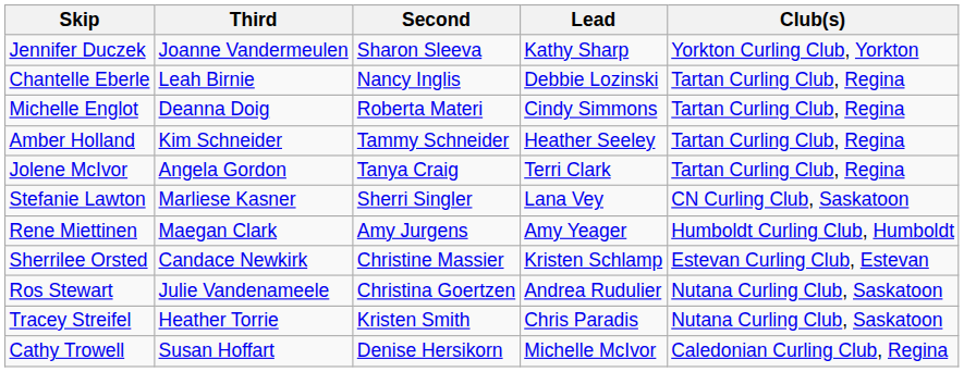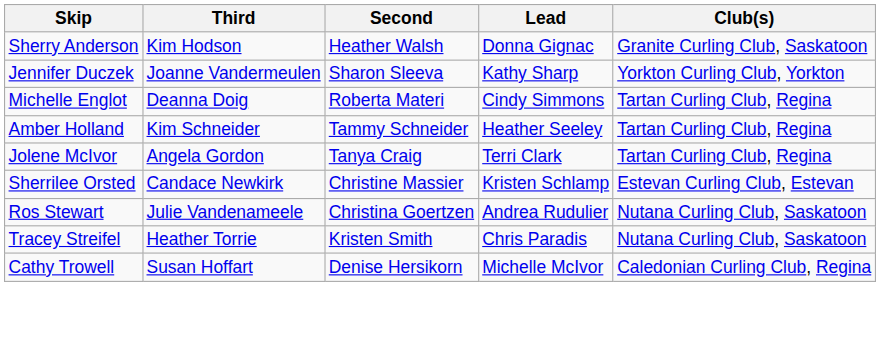 <table class="wikitable" border="1">
 <tr>
 <th>Skip</th>
 <th>Third</th>
 <th>Second</th>
 <th>Lead</th>
 <th>Club(s)</th>
 </tr>
 <tr>
+<td><a href='#'>Sherry Anderson</a></td>
+<td><a href='#'>Kim Hodson</a></td>
+<td><a href='#'>Heather Walsh</a></td>
+<td><a href='#'>Donna Gignac</a></td>
+<td><a href='#'>Granite Curling Club</a>, <a href='#'>Saskatoon</a></td>
+</tr>
+<tr>
 <td><a href='#'>Jennifer Duczek</a></td>
 <td><a href='#'>Joanne Vandermeulen</a></td>
 <td><a href='#'>Sharon Sleeva</a></td>
 <td><a href='#'>Kathy Sharp</a></td>
 <td><a href='#'>Yorkton Curling Club</a>, <a href='#'>Yorkton</a></td>
-</tr>
-<tr>
-<td><a href='#'>Chantelle Eberle</a></td>
-<td><a href='#'>Leah Birnie</a></td>
-<td><a href='#'>Nancy Inglis</a></td>
-<td><a href='#'>Debbie Lozinski</a></td>
-<td><a href='#'>Tartan Curling Club</a>, <a href='#'>Regina</a></td>
 </tr>
 <tr>
 <td><a href='#'>Michelle Englot</a></td>
 <td><a href='#'>Deanna Doig</a></td>
 <td><a href='#'>Roberta Materi</a></td>
 <td><a href='#'>Cindy Simmons</a></td>
 <td><a href='#'>Tartan Curling Club</a>, <a href='#'>Regina</a></td>
 </tr>
 <tr>
 <td><a href='#'>Amber Holland</a></td>
 <td><a href='#'>Kim Schneider</a></td>
 <td><a href='#'>Tammy Schneider</a></td>
 <td><a href='#'>Heather Seeley</a></td>
 <td><a href='#'>Tartan Curling Club</a>, <a href='#'>Regina</a></td>
 </tr>
 <tr>
 <td><a href='#'>Jolene McIvor</a></td>
 <td><a href='#'>Angela Gordon</a></td>
 <td><a href='#'>Tanya Craig</a></td>
 <td><a href='#'>Terri Clark</a></td>
 <td><a href='#'>Tartan Curling Club</a>, <a href='#'>Regina</a></td>
-</tr>
-<tr>
-<td><a href='#'>Stefanie Lawton</a></td>
-<td><a href='#'>Marliese Kasner</a></td>
-<td><a href='#'>Sherri Singler</a></td>
-<td><a href='#'>Lana Vey</a></td>
-<td><a href='#'>CN Curling Club</a>, <a href='#'>Saskatoon</a></td>
-</tr>
-<tr>
-<td><a href='#'>Rene Miettinen</a></td>
-<td><a href='#'>Maegan Clark</a></td>
-<td><a href='#'>Amy Jurgens</a></td>
-<td><a href='#'>Amy Yeager</a></td>
-<td><a href='#'>Humboldt Curling Club</a>, <a href='#'>Humboldt</a></td>
 </tr>
 <tr>
 <td><a href='#'>Sherrilee Orsted</a></td>
 <td><a href='#'>Candace Newkirk</a></td>
 <td><a href='#'>Christine Massier</a></td>
 <td><a href='#'>Kristen Schlamp</a></td>
 <td><a href='#'>Estevan Curling Club</a>, <a href='#'>Estevan</a></td>
 </tr>
 <tr>
 <td><a href='#'>Ros Stewart</a></td>
 <td><a href='#'>Julie Vandenameele</a></td>
 <td><a href='#'>Christina Goertzen</a></td>
 <td><a href='#'>Andrea Rudulier</a></td>
 <td><a href='#'>Nutana Curling Club</a>, <a href='#'>Saskatoon</a></td>
 </tr>
 <tr>
 <td><a href='#'>Tracey Streifel</a></td>
 <td><a href='#'>Heather Torrie</a></td>
 <td><a href='#'>Kristen Smith</a></td>
 <td><a href='#'>Chris Paradis</a></td>
 <td><a href='#'>Nutana Curling Club</a>, <a href='#'>Saskatoon</a></td>
 </tr>
 <tr>
 <td><a href='#'>Cathy Trowell</a></td>
 <td><a href='#'>Susan Hoffart</a></td>
 <td><a href='#'>Denise Hersikorn</a></td>
 <td><a href='#'>Michelle McIvor</a></td>
 <td><a href='#'>Caledonian Curling Club</a>, <a href='#'>Regina</a></td>
 </tr>
 </table>
